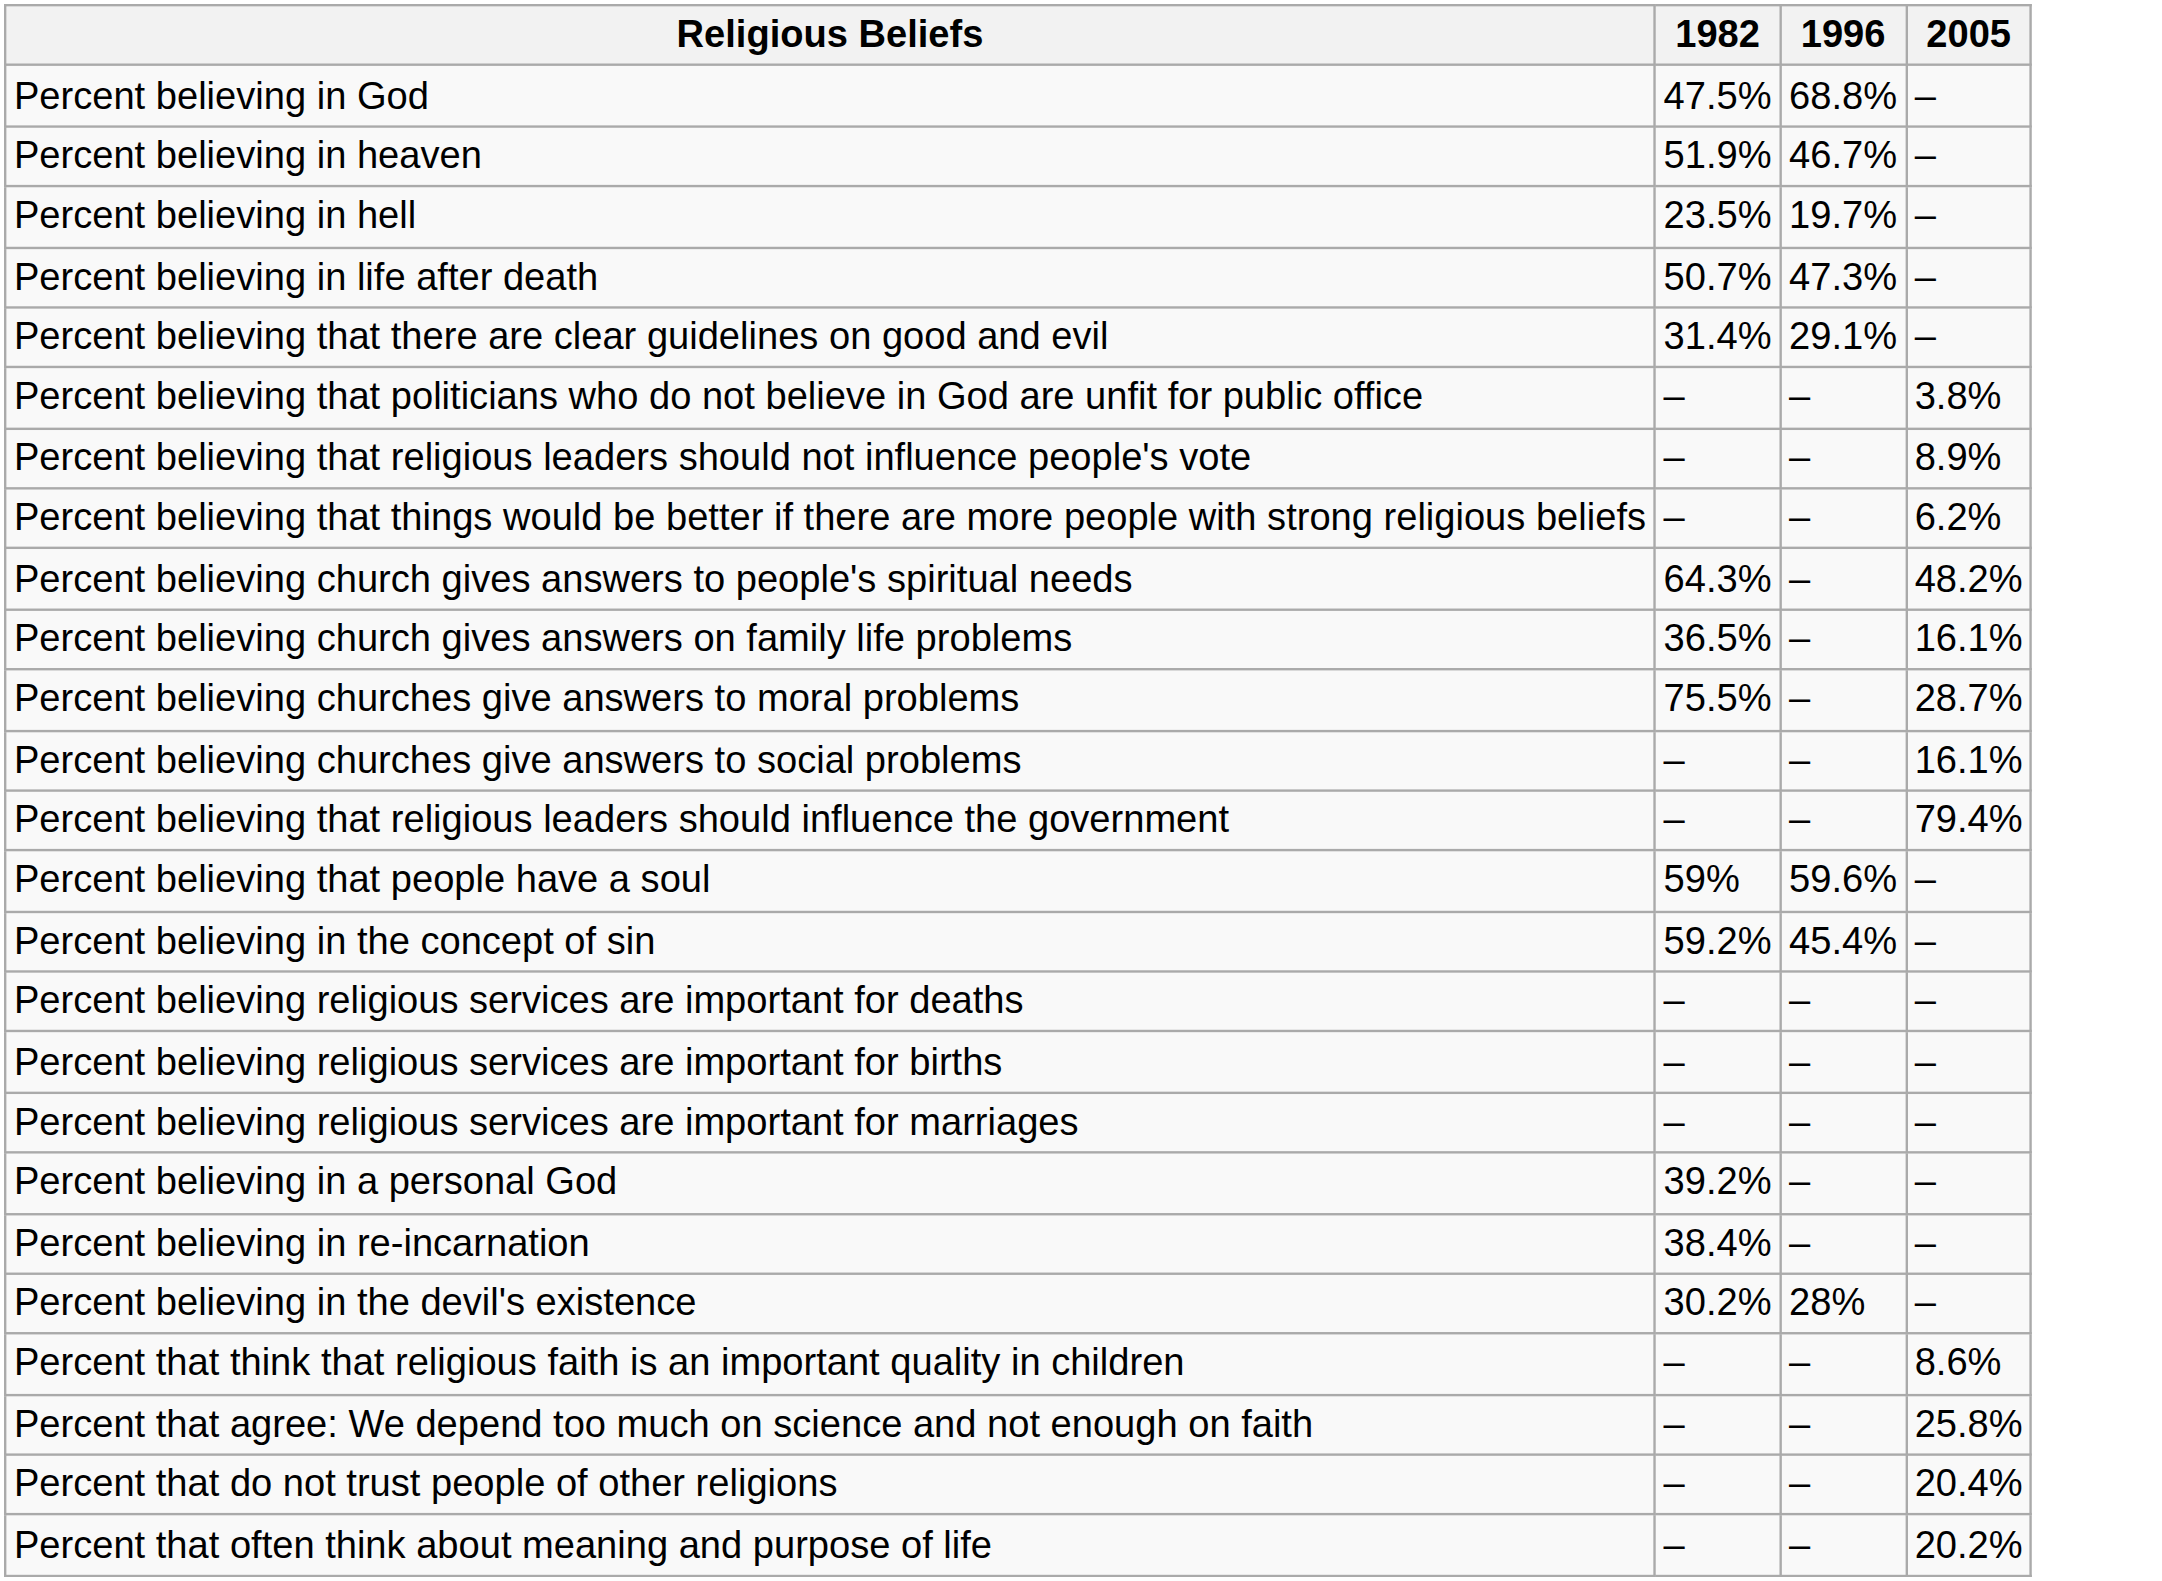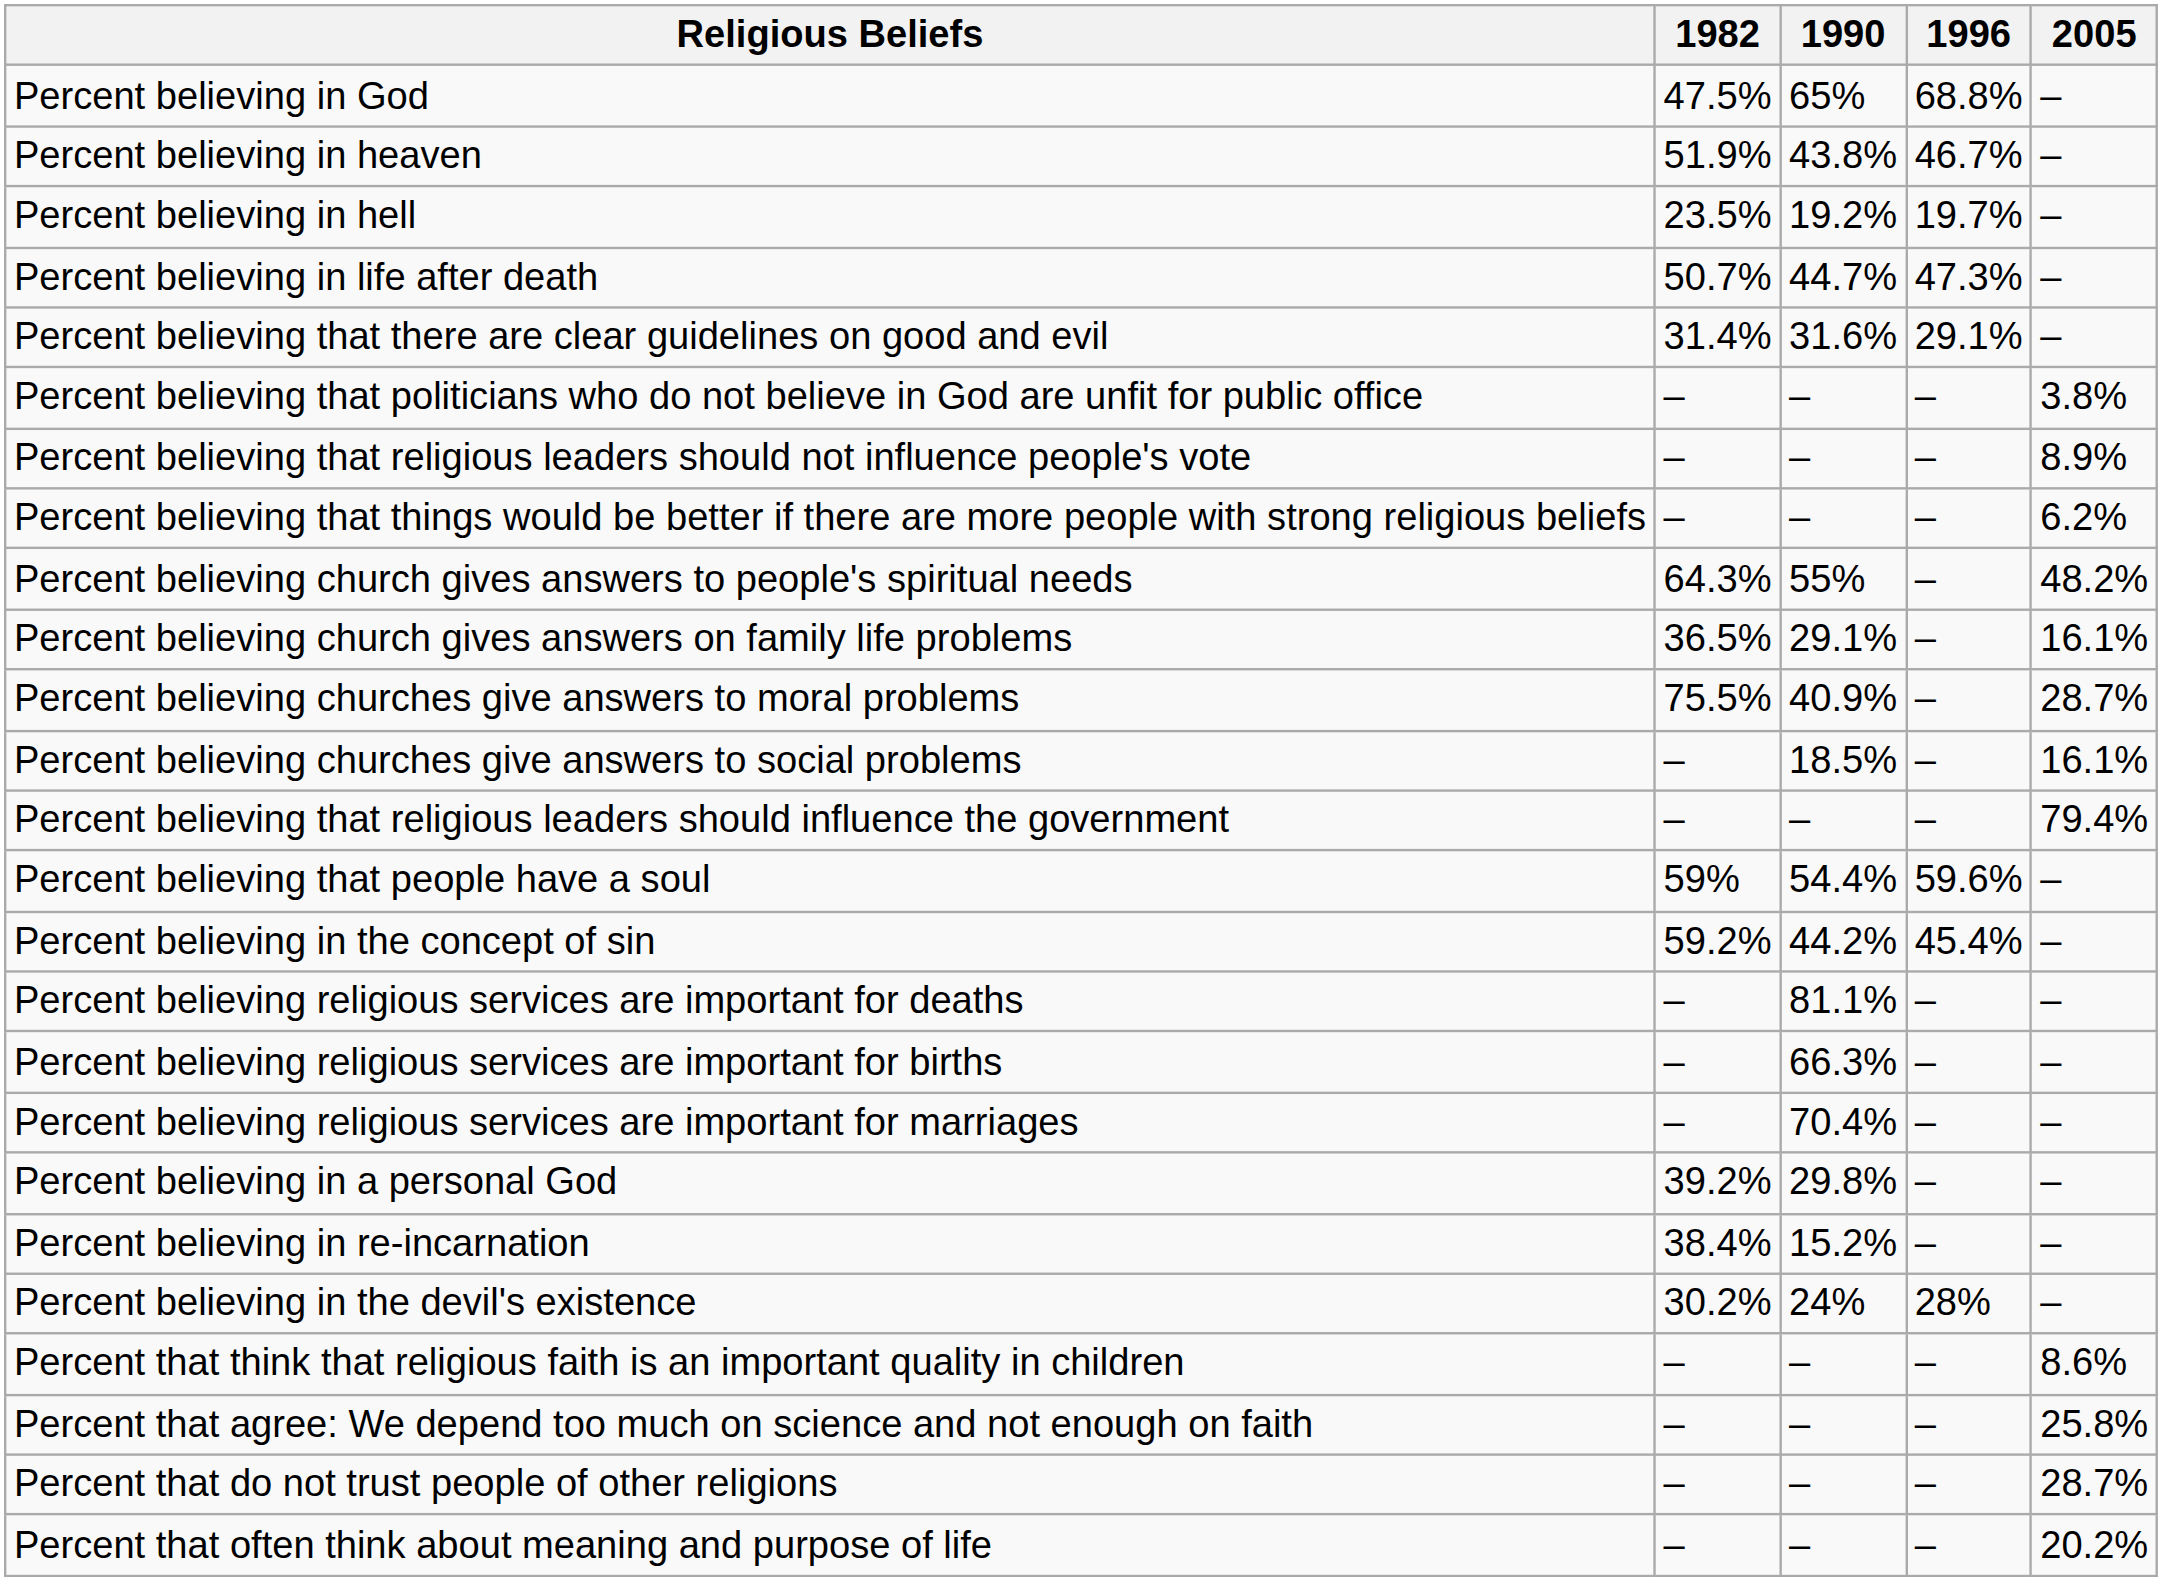 <table class="wikitable">
 <tr>
 <th>Religious Beliefs</th>
 <th>1982</th>
+<th>1990</th>
 <th>1996</th>
 <th>2005</th>
 </tr>
 <tr>
 <td>Percent believing in God</td>
 <td>47.5%</td>
+<td>65%</td>
 <td>68.8%</td>
 <td>–</td>
 </tr>
 <tr>
 <td>Percent believing in heaven</td>
 <td>51.9%</td>
+<td>43.8%</td>
 <td>46.7%</td>
 <td>–</td>
 </tr>
 <tr>
 <td>Percent believing in hell</td>
 <td>23.5%</td>
+<td>19.2%</td>
 <td>19.7%</td>
 <td>–</td>
 </tr>
 <tr>
 <td>Percent believing in life after death</td>
 <td>50.7%</td>
+<td>44.7%</td>
 <td>47.3%</td>
 <td>–</td>
 </tr>
 <tr>
 <td>Percent believing that there are clear guidelines on good and evil</td>
 <td>31.4%</td>
+<td>31.6%</td>
 <td>29.1%</td>
 <td>–</td>
 </tr>
 <tr>
 <td>Percent believing that politicians who do not believe in God are unfit for public office</td>
+<td>–</td>
 <td>–</td>
 <td>–</td>
 <td>3.8%</td>
 </tr>
 <tr>
 <td>Percent believing that religious leaders should not influence people's vote</td>
 <td>–</td>
 <td>–</td>
+<td>–</td>
 <td>8.9%</td>
 </tr>
 <tr>
 <td>Percent believing that things would be better if there are more people with strong religious beliefs</td>
+<td>–</td>
 <td>–</td>
 <td>–</td>
 <td>6.2%</td>
 </tr>
 <tr>
 <td>Percent believing church gives answers to people's spiritual needs</td>
 <td>64.3%</td>
+<td>55%</td>
 <td>–</td>
 <td>48.2%</td>
 </tr>
 <tr>
 <td>Percent believing church gives answers on family life problems</td>
 <td>36.5%</td>
+<td>29.1%</td>
 <td>–</td>
 <td>16.1%</td>
 </tr>
 <tr>
 <td>Percent believing churches give answers to moral problems</td>
 <td>75.5%</td>
+<td>40.9%</td>
 <td>–</td>
 <td>28.7%</td>
 </tr>
 <tr>
 <td>Percent believing churches give answers to social problems</td>
 <td>–</td>
+<td>18.5%</td>
 <td>–</td>
 <td>16.1%</td>
 </tr>
 <tr>
 <td>Percent believing that religious leaders should influence the government</td>
 <td>–</td>
 <td>–</td>
+<td>–</td>
 <td>79.4%</td>
 </tr>
 <tr>
 <td>Percent believing that people have a soul</td>
 <td>59%</td>
+<td>54.4%</td>
 <td>59.6%</td>
 <td>–</td>
 </tr>
 <tr>
 <td>Percent believing in the concept of sin</td>
 <td>59.2%</td>
+<td>44.2%</td>
 <td>45.4%</td>
 <td>–</td>
 </tr>
 <tr>
 <td>Percent believing religious services are important for deaths</td>
 <td>–</td>
+<td>81.1%</td>
 <td>–</td>
 <td>–</td>
 </tr>
 <tr>
 <td>Percent believing religious services are important for births</td>
 <td>–</td>
+<td>66.3%</td>
 <td>–</td>
 <td>–</td>
 </tr>
 <tr>
 <td>Percent believing religious services are important for marriages</td>
 <td>–</td>
+<td>70.4%</td>
 <td>–</td>
 <td>–</td>
 </tr>
 <tr>
 <td>Percent believing in a personal God</td>
 <td>39.2%</td>
+<td>29.8%</td>
 <td>–</td>
 <td>–</td>
 </tr>
 <tr>
 <td>Percent believing in re-incarnation</td>
 <td>38.4%</td>
+<td>15.2%</td>
 <td>–</td>
 <td>–</td>
 </tr>
 <tr>
 <td>Percent believing in the devil's existence</td>
 <td>30.2%</td>
+<td>24%</td>
 <td>28%</td>
 <td>–</td>
 </tr>
 <tr>
 <td>Percent that think that religious faith is an important quality in children</td>
+<td>–</td>
 <td>–</td>
 <td>–</td>
 <td>8.6%</td>
 </tr>
 <tr>
 <td>Percent that agree: We depend too much on science and not enough on faith</td>
 <td>–</td>
 <td>–</td>
+<td>–</td>
 <td>25.8%</td>
 </tr>
 <tr>
 <td>Percent that do not trust people of other religions</td>
 <td>–</td>
 <td>–</td>
-<td>20.4%</td>
+<td>–</td>
+<td>28.7%</td>
 </tr>
 <tr>
 <td>Percent that often think about meaning and purpose of life</td>
 <td>–</td>
 <td>–</td>
+<td>–</td>
 <td>20.2%</td>
 </tr>
 </table>
